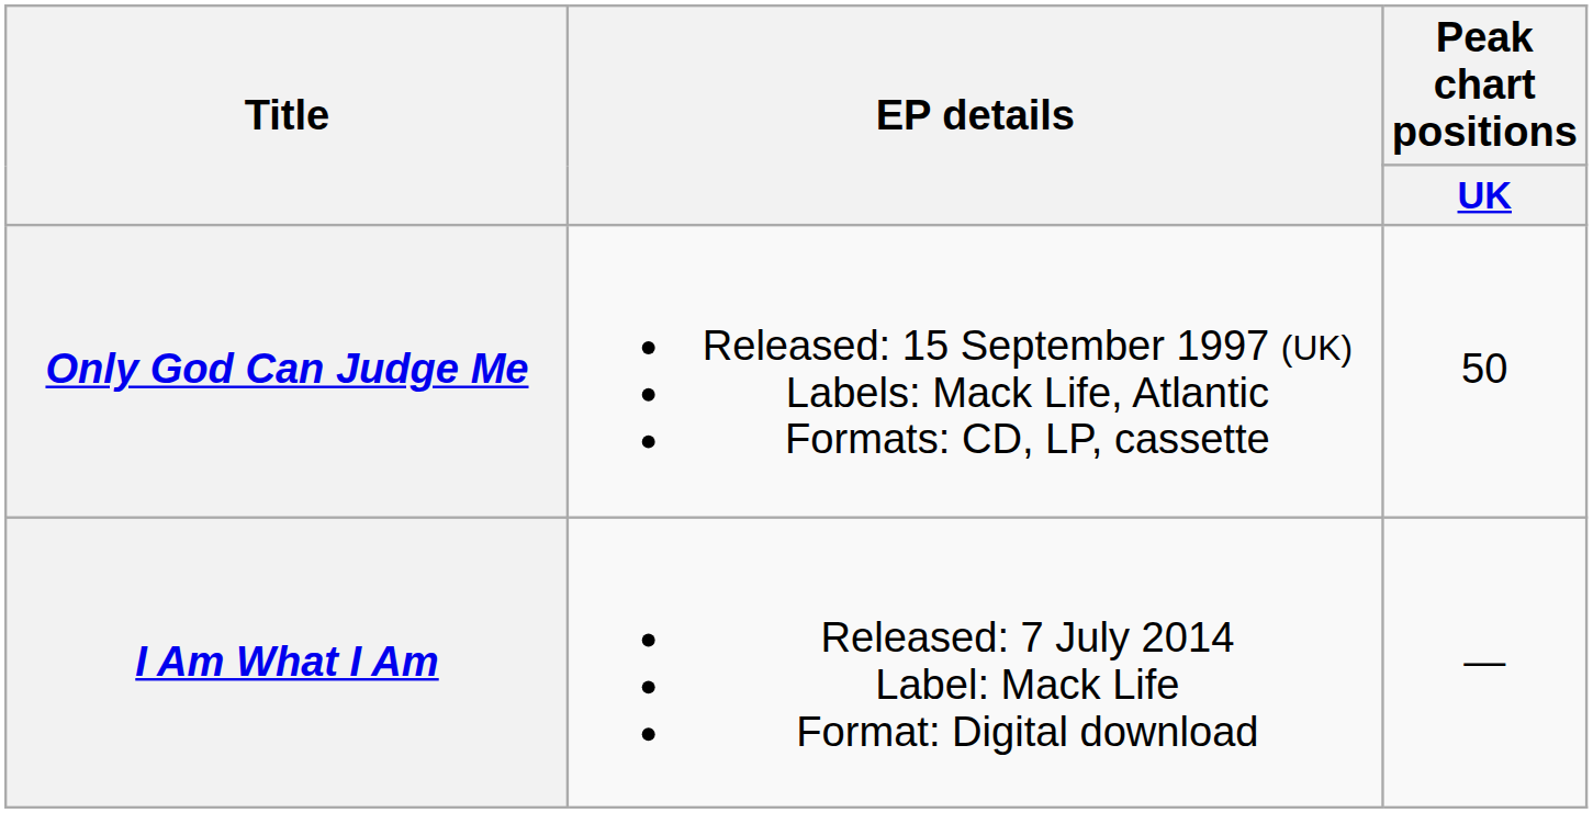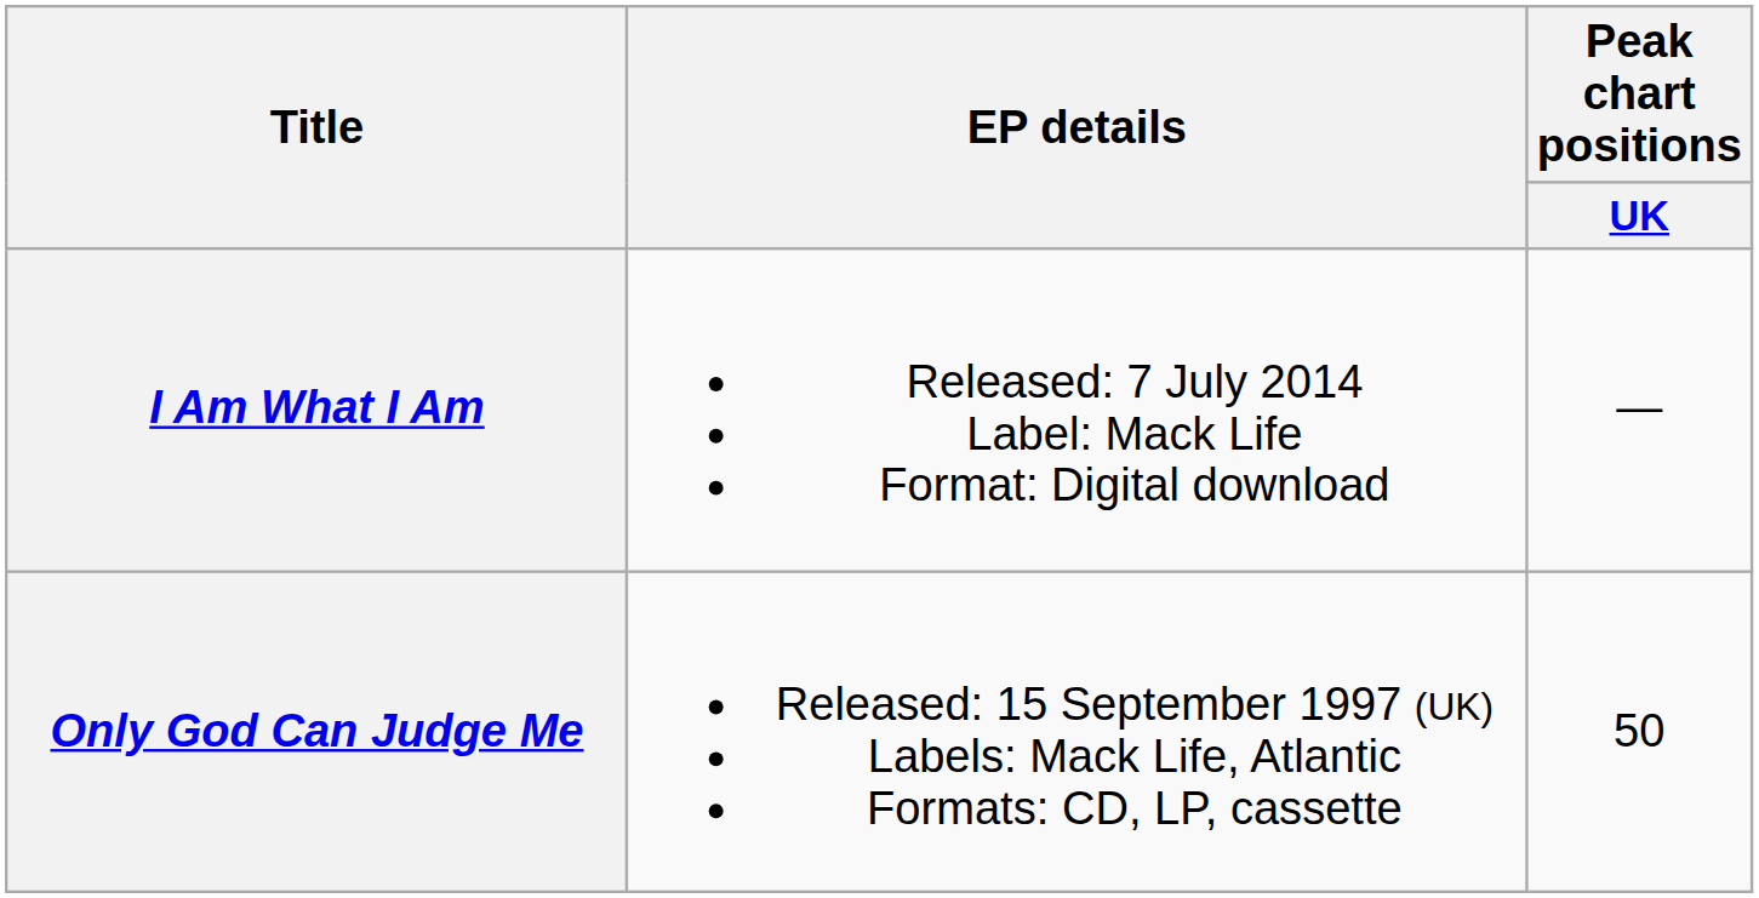 <table class="wikitable plainrowheaders" style="text-align:center;" border="1">
 <tr>
 <th scope="col" rowspan="2" style="width:13em;">Title</th>
 <th scope="col" rowspan="2" style="width:19em;">EP details</th>
 <th scope="col" colspan="1">Peak chart positions</th>
 </tr>
 <tr>
 <th scope="col" style="width:3em;font-size:90%;"><a href='#'>UK</a><br></th>
 </tr>
 <tr>
+<th scope="row"><em><a href='#'>I Am What I Am</a></em></th>
+<td><br><ul><li>Released: 7 July 2014</li><li>Label: Mack Life</li><li>Format: Digital download</li></ul></td>
+<td>—</td>
+</tr>
+<tr>
 <th scope="row"><em><a href='#'>Only God Can Judge Me</a></em></th>
 <td><br><ul><li>Released: 15 September 1997 <small>(UK)</small></li><li>Labels: Mack Life, Atlantic</li><li>Formats: CD, LP, cassette</li></ul></td>
 <td>50</td>
 </tr>
-<tr>
-<th scope="row"><em><a href='#'>I Am What I Am</a></em></th>
-<td><br><ul><li>Released: 7 July 2014</li><li>Label: Mack Life</li><li>Format: Digital download</li></ul></td>
-<td>—</td>
-</tr>
 </table>
